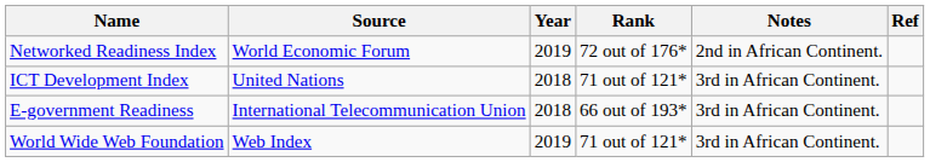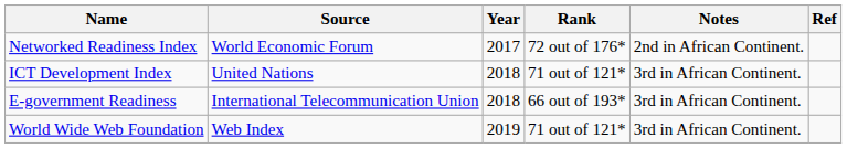 <table class="wikitable" style="font-size:90%;">
 <tr>
 <th>Name</th>
 <th>Source</th>
 <th>Year</th>
 <th>Rank</th>
 <th>Notes</th>
 <th>Ref</th>
 </tr>
 <tr>
 <td><a href='#'>Networked Readiness Index</a></td>
 <td><a href='#'>World Economic Forum</a></td>
-<td>2019</td>
+<td>2017</td>
 <td>72 out of 176*</td>
 <td>2nd in African Continent.</td>
 <td></td>
 </tr>
 <tr>
 <td><a href='#'>ICT Development Index</a></td>
 <td><a href='#'>United Nations</a></td>
 <td>2018</td>
 <td>71 out of 121*</td>
 <td>3rd in African Continent.</td>
 <td></td>
 </tr>
 <tr>
 <td><a href='#'>E-government Readiness</a></td>
 <td><a href='#'>International Telecommunication Union</a></td>
 <td>2018</td>
 <td>66 out of 193*</td>
 <td>3rd in African Continent.</td>
 <td></td>
 </tr>
 <tr>
 <td><a href='#'>World Wide Web Foundation</a></td>
 <td><a href='#'>Web Index</a></td>
 <td>2019</td>
 <td>71 out of 121*</td>
 <td>3rd in African Continent.</td>
 <td></td>
 </tr>
 </table>
